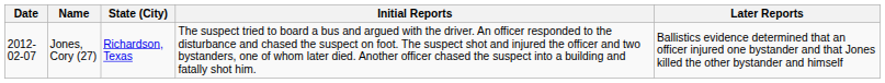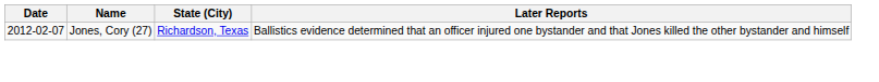 <table class="wikitable sortable" border="1">
 <tr>
 <th>Date</th>
 <th>Name</th>
 <th>State (City)</th>
-<th>Initial Reports</th>
 <th>Later Reports</th>
 </tr>
 <tr>
 <td>2012-02-07</td>
 <td>Jones, Cory (27)</td>
 <td><a href='#'>Richardson, Texas</a></td>
-<td>The suspect tried to board a bus and argued with the driver.  An officer responded to the disturbance and chased the suspect on foot.  The suspect shot and injured the officer and two bystanders, one of whom later died.  Another officer chased the suspect into a building and fatally shot him.</td>
 <td>Ballistics evidence determined that an officer injured one bystander and that Jones killed the other bystander and himself</td>
 </tr>
 </table>
